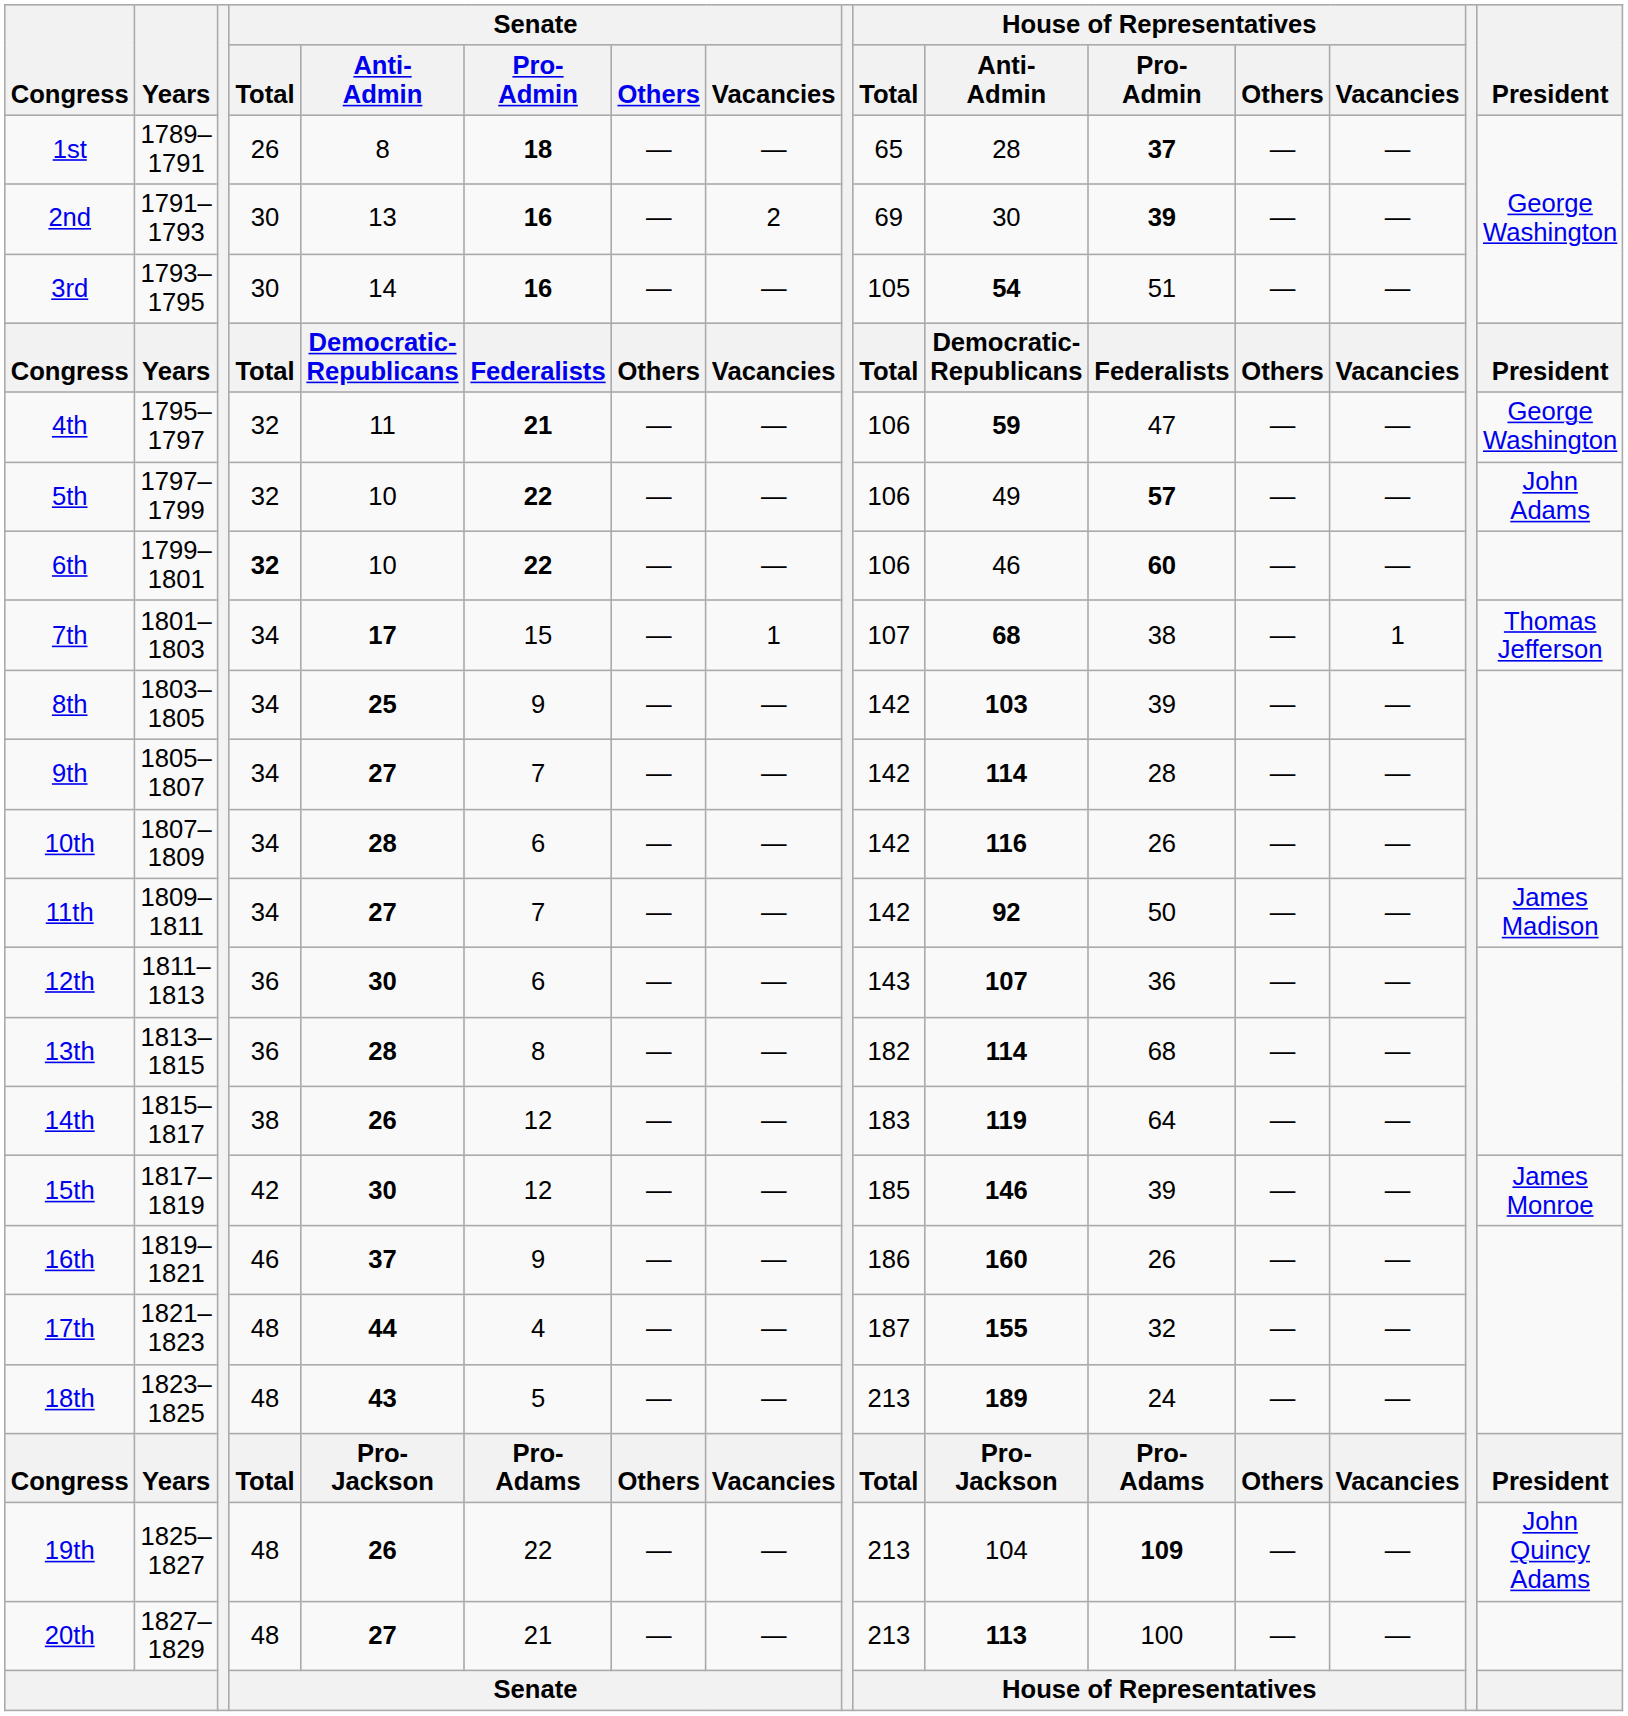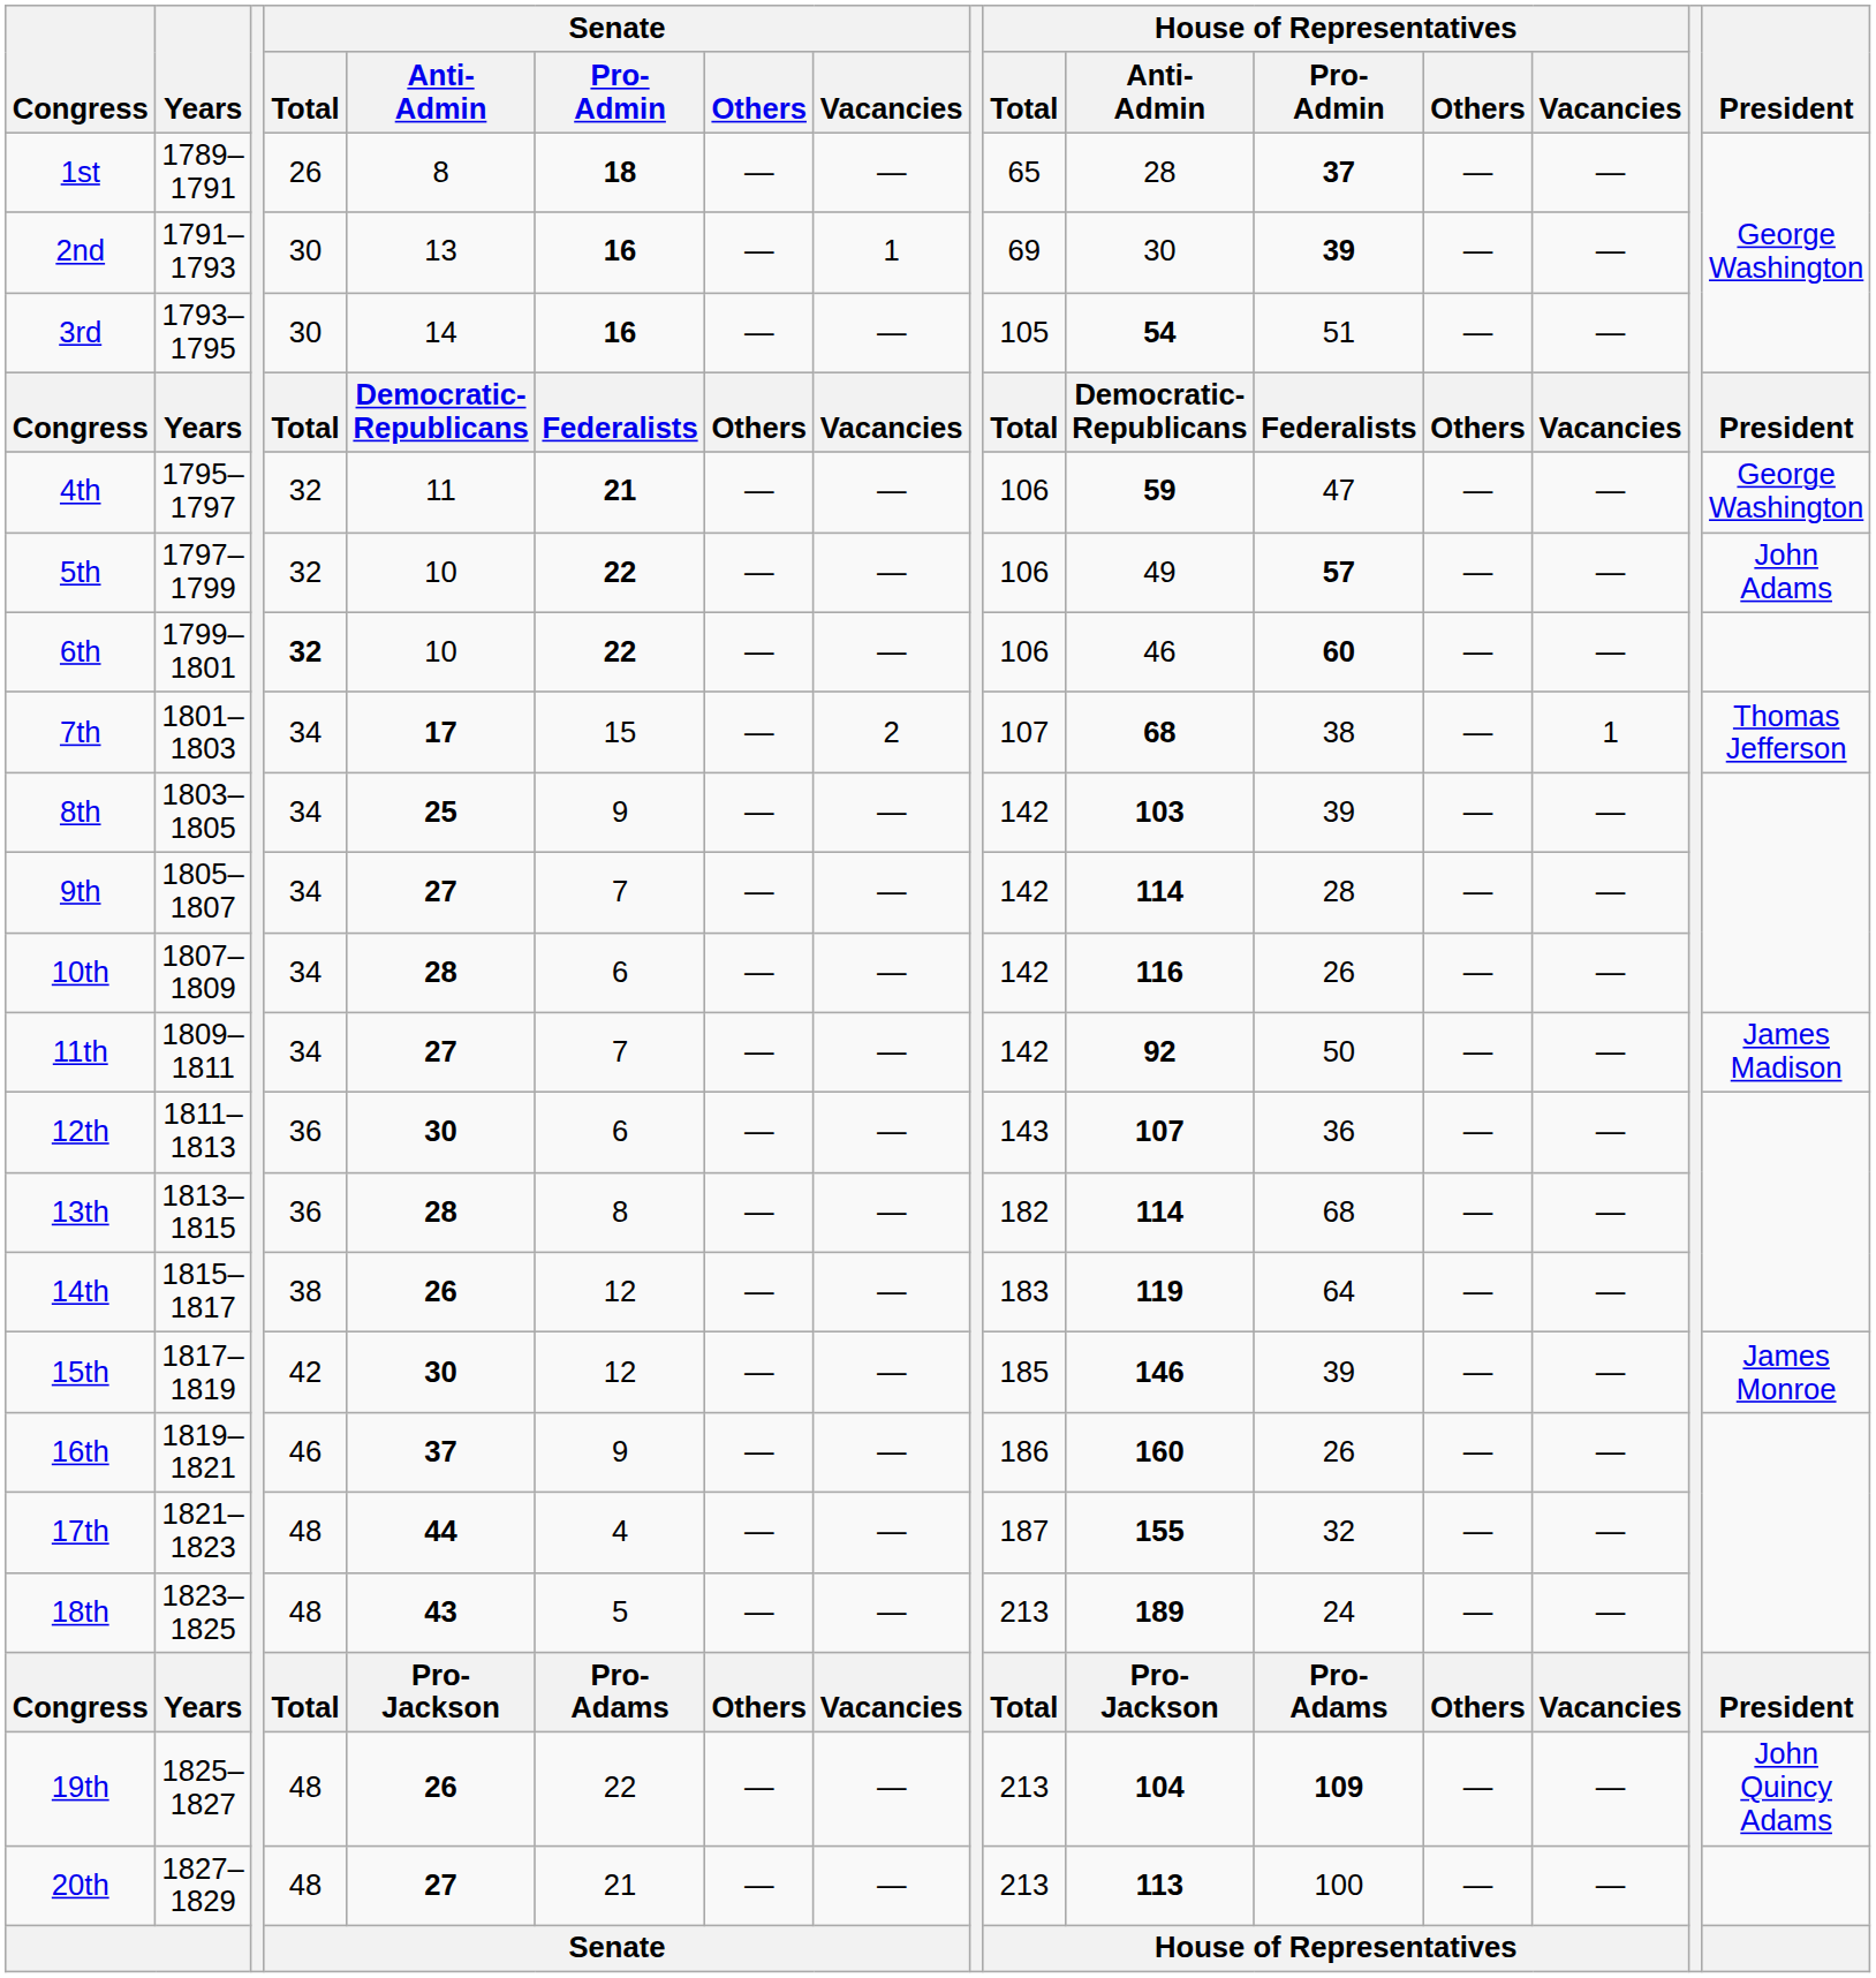 <table class=wikitable style="text-align:center;">
 <tr valign=bottom>
 <th rowspan=2>Congress</th>
 <th rowspan=2>Years</th>
 <th rowspan=25></th>
 <th colspan=5>Senate</th>
 <th rowspan=25></th>
 <th colspan=5>House of Representatives</th>
 <th rowspan=25></th>
 <th rowspan=2>President</th>
 </tr>
 <tr valign=bottom>
 <th>Total</th>
 <th><a href='#'>Anti-<br>Admin</a></th>
 <th><a href='#'>Pro-<br>Admin</a></th>
 <th><a href='#'>Others</a></th>
 <th>Vacancies</th>
 <th>Total</th>
 <th>Anti-<br>Admin</th>
 <th>Pro-<br>Admin</th>
 <th>Others</th>
 <th>Vacancies</th>
 </tr>
 <tr>
 <td><a href='#'>1st</a></td>
 <td>1789–1791</td>
 <td>26</td>
 <td>8</td>
 <td><strong>18</strong></td>
 <td>—</td>
 <td>—</td>
 <td>65</td>
 <td>28</td>
 <td><strong>37</strong></td>
 <td>—</td>
 <td>—</td>
 <td rowspan=3><a href='#'>George Washington</a></td>
 </tr>
 <tr>
 <td><a href='#'>2nd</a></td>
 <td>1791–1793</td>
 <td>30</td>
 <td>13</td>
 <td><strong>16</strong></td>
 <td>—</td>
-<td>2</td>
+<td>1</td>
 <td>69</td>
 <td>30</td>
 <td><strong>39</strong></td>
 <td>—</td>
 <td>—</td>
 </tr>
 <tr>
 <td><a href='#'>3rd</a></td>
 <td>1793–1795</td>
 <td>30</td>
 <td>14</td>
 <td><strong>16</strong></td>
 <td>—</td>
 <td>—</td>
 <td>105</td>
 <td><strong>54</strong></td>
 <td>51</td>
 <td>—</td>
 <td>—</td>
 </tr>
 <tr valign=bottom>
 <th>Congress</th>
 <th>Years</th>
 <th>Total</th>
 <th><a href='#'>Democratic-<br>Republicans</a></th>
 <th><a href='#'>Federalists</a></th>
 <th>Others</th>
 <th>Vacancies</th>
 <th>Total</th>
 <th>Democratic-<br>Republicans</th>
 <th>Federalists</th>
 <th>Others</th>
 <th>Vacancies</th>
 <th>President</th>
 </tr>
 <tr>
 <td><a href='#'>4th</a></td>
 <td>1795–1797</td>
 <td>32</td>
 <td>11</td>
 <td><strong>21</strong></td>
 <td>—</td>
 <td>—</td>
 <td>106</td>
 <td><strong>59</strong></td>
 <td>47</td>
 <td>—</td>
 <td>—</td>
 <td><a href='#'>George Washington</a></td>
 </tr>
 <tr>
 <td><a href='#'>5th</a></td>
 <td>1797–1799</td>
 <td>32</td>
 <td>10</td>
 <td><strong>22</strong></td>
 <td>—</td>
 <td>—</td>
 <td>106</td>
 <td>49</td>
 <td><strong>57</strong></td>
 <td>—</td>
 <td>—</td>
 <td><a href='#'>John Adams</a></td>
 </tr>
 <tr>
 <td><a href='#'>6th</a></td>
 <td>1799–1801</td>
 <td><strong>32</strong></td>
 <td>10</td>
 <td><strong>22</strong></td>
 <td>—</td>
 <td>—</td>
 <td>106</td>
 <td>46</td>
 <td><strong>60</strong></td>
 <td>—</td>
 <td>—</td>
 </tr>
 <tr>
 <td><a href='#'>7th</a></td>
 <td>1801–1803</td>
 <td>34</td>
 <td><strong>17</strong></td>
 <td>15</td>
 <td>—</td>
-<td>1</td>
+<td>2</td>
 <td>107</td>
 <td><strong>68</strong></td>
 <td>38</td>
 <td>—</td>
 <td>1</td>
 <td><a href='#'>Thomas Jefferson</a></td>
 </tr>
 <tr>
 <td><a href='#'>8th</a></td>
 <td>1803–1805</td>
 <td>34</td>
 <td><strong>25</strong></td>
 <td>9</td>
 <td>—</td>
 <td>—</td>
 <td>142</td>
 <td><strong>103</strong></td>
 <td>39</td>
 <td>—</td>
 <td>—</td>
 </tr>
 <tr>
 <td><a href='#'>9th</a></td>
 <td>1805–1807</td>
 <td>34</td>
 <td><strong>27</strong></td>
 <td>7</td>
 <td>—</td>
 <td>—</td>
 <td>142</td>
 <td><strong>114</strong></td>
 <td>28</td>
 <td>—</td>
 <td>—</td>
 </tr>
 <tr>
 <td><a href='#'>10th</a></td>
 <td>1807–1809</td>
 <td>34</td>
 <td><strong>28</strong></td>
 <td>6</td>
 <td>—</td>
 <td>—</td>
 <td>142</td>
 <td><strong>116</strong></td>
 <td>26</td>
 <td>—</td>
 <td>—</td>
 </tr>
 <tr>
 <td><a href='#'>11th</a></td>
 <td>1809–1811</td>
 <td>34</td>
 <td><strong>27</strong></td>
 <td>7</td>
 <td>—</td>
 <td>—</td>
 <td>142</td>
 <td><strong>92</strong></td>
 <td>50</td>
 <td>—</td>
 <td>—</td>
 <td><a href='#'>James Madison</a></td>
 </tr>
 <tr>
 <td><a href='#'>12th</a></td>
 <td>1811–1813</td>
 <td>36</td>
 <td><strong>30</strong></td>
 <td>6</td>
 <td>—</td>
 <td>—</td>
 <td>143</td>
 <td><strong>107</strong></td>
 <td>36</td>
 <td>—</td>
 <td>—</td>
 </tr>
 <tr>
 <td><a href='#'>13th</a></td>
 <td>1813–1815</td>
 <td>36</td>
 <td><strong>28</strong></td>
 <td>8</td>
 <td>—</td>
 <td>—</td>
 <td>182</td>
 <td><strong>114</strong></td>
 <td>68</td>
 <td>—</td>
 <td>—</td>
 </tr>
 <tr>
 <td><a href='#'>14th</a></td>
 <td>1815–1817</td>
 <td>38</td>
 <td><strong>26</strong></td>
 <td>12</td>
 <td>—</td>
 <td>—</td>
 <td>183</td>
 <td><strong>119</strong></td>
 <td>64</td>
 <td>—</td>
 <td>—</td>
 </tr>
 <tr>
 <td><a href='#'>15th</a></td>
 <td>1817–1819</td>
 <td>42</td>
 <td><strong>30</strong></td>
 <td>12</td>
 <td>—</td>
 <td>—</td>
 <td>185</td>
 <td><strong>146</strong></td>
 <td>39</td>
 <td>—</td>
 <td>—</td>
 <td><a href='#'>James Monroe</a></td>
 </tr>
 <tr>
 <td><a href='#'>16th</a></td>
 <td>1819–1821</td>
 <td>46</td>
 <td><strong>37</strong></td>
 <td>9</td>
 <td>—</td>
 <td>—</td>
 <td>186</td>
 <td><strong>160</strong></td>
 <td>26</td>
 <td>—</td>
 <td>—</td>
 </tr>
 <tr>
 <td><a href='#'>17th</a></td>
 <td>1821–1823</td>
 <td>48</td>
 <td><strong>44</strong></td>
 <td>4</td>
 <td>—</td>
 <td>—</td>
 <td>187</td>
 <td><strong>155</strong></td>
 <td>32</td>
 <td>—</td>
 <td>—</td>
 </tr>
 <tr>
 <td><a href='#'>18th</a></td>
 <td>1823–1825</td>
 <td>48</td>
 <td><strong>43</strong></td>
 <td>5</td>
 <td>—</td>
 <td>—</td>
 <td>213</td>
 <td><strong>189</strong></td>
 <td>24</td>
 <td>—</td>
 <td>—</td>
 </tr>
 <tr valign=bottom>
 <th>Congress</th>
 <th>Years</th>
 <th>Total</th>
 <th>Pro-Jackson</th>
 <th>Pro-Adams</th>
 <th>Others</th>
 <th>Vacancies</th>
 <th>Total</th>
 <th>Pro-Jackson</th>
 <th>Pro-Adams</th>
 <th>Others</th>
 <th>Vacancies</th>
 <th>President</th>
 </tr>
 <tr>
 <td><a href='#'>19th</a></td>
 <td>1825–1827</td>
 <td>48</td>
 <td><strong>26</strong></td>
 <td>22</td>
 <td>—</td>
 <td>—</td>
 <td>213</td>
-<td>104</td>
+<td><strong>104</strong></td>
 <td><strong>109</strong></td>
 <td>—</td>
 <td>—</td>
 <td><a href='#'>John Quincy Adams</a></td>
 </tr>
 <tr>
 <td><a href='#'>20th</a></td>
 <td>1827–1829</td>
 <td>48</td>
 <td><strong>27</strong></td>
 <td>21</td>
 <td>—</td>
 <td>—</td>
 <td>213</td>
 <td><strong>113</strong></td>
 <td>100</td>
 <td>—</td>
 <td>—</td>
 </tr>
 <tr>
 <th colspan=2></th>
 <th colspan=5>Senate</th>
 <th colspan=5>House of Representatives</th>
 <th></th>
 </tr>
 </table>
